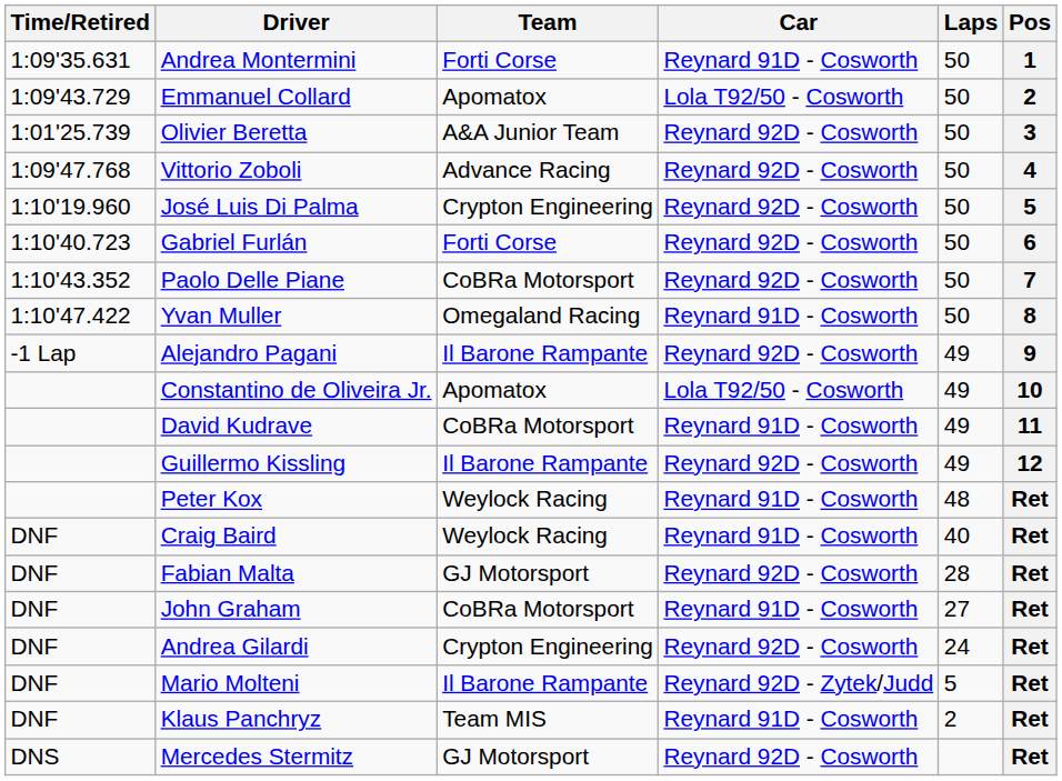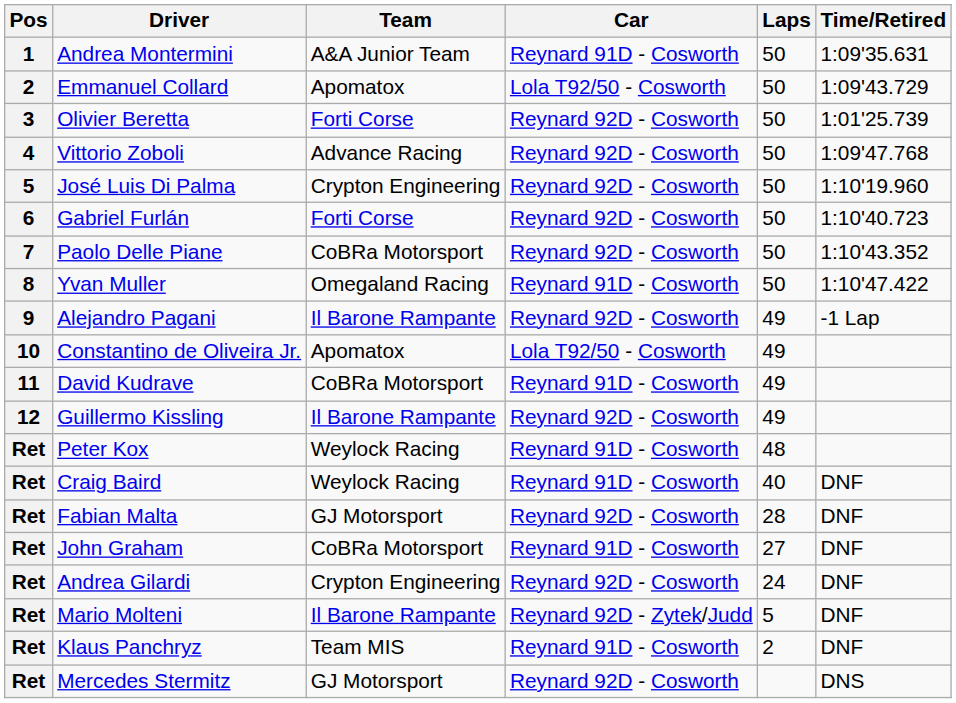 <table class="wikitable">
 <tr>
-<th>Time/Retired</th>
+<th>Pos</th>
 <th>Driver</th>
 <th>Team</th>
 <th>Car</th>
 <th>Laps</th>
-<th>Pos</th>
+<th>Time/Retired</th>
 </tr>
 <tr>
-<td>1:09'35.631</td>
+<th>1</th>
 <td> <a href='#'>Andrea Montermini</a></td>
-<td> <a href='#'>Forti Corse</a></td>
+<td> A&A Junior Team</td>
 <td><a href='#'>Reynard 91D</a> - <a href='#'>Cosworth</a></td>
 <td>50</td>
-<th>1</th>
+<td>1:09'35.631</td>
 </tr>
 <tr>
-<td>1:09'43.729</td>
+<th>2</th>
 <td> <a href='#'>Emmanuel Collard</a></td>
 <td> Apomatox</td>
 <td><a href='#'>Lola T92/50</a> - <a href='#'>Cosworth</a></td>
 <td>50</td>
-<th>2</th>
+<td>1:09'43.729</td>
 </tr>
 <tr>
-<td>1:01'25.739</td>
+<th>3</th>
 <td> <a href='#'>Olivier Beretta</a></td>
-<td> A&A Junior Team</td>
+<td> <a href='#'>Forti Corse</a></td>
 <td><a href='#'>Reynard 92D</a> - <a href='#'>Cosworth</a></td>
 <td>50</td>
-<th>3</th>
+<td>1:01'25.739</td>
 </tr>
 <tr>
-<td>1:09'47.768</td>
+<th>4</th>
 <td> <a href='#'>Vittorio Zoboli</a></td>
 <td> Advance Racing</td>
 <td><a href='#'>Reynard 92D</a> - <a href='#'>Cosworth</a></td>
 <td>50</td>
-<th>4</th>
+<td>1:09'47.768</td>
 </tr>
 <tr>
-<td>1:10'19.960</td>
+<th>5</th>
 <td> <a href='#'>José Luis Di Palma</a></td>
 <td> Crypton Engineering</td>
 <td><a href='#'>Reynard 92D</a> - <a href='#'>Cosworth</a></td>
 <td>50</td>
-<th>5</th>
+<td>1:10'19.960</td>
 </tr>
 <tr>
-<td>1:10'40.723</td>
+<th>6</th>
 <td> <a href='#'>Gabriel Furlán</a></td>
 <td> <a href='#'>Forti Corse</a></td>
 <td><a href='#'>Reynard 92D</a> - <a href='#'>Cosworth</a></td>
 <td>50</td>
-<th>6</th>
+<td>1:10'40.723</td>
 </tr>
 <tr>
-<td>1:10'43.352</td>
+<th>7</th>
 <td> <a href='#'>Paolo Delle Piane</a></td>
 <td> CoBRa Motorsport</td>
 <td><a href='#'>Reynard 92D</a> - <a href='#'>Cosworth</a></td>
 <td>50</td>
-<th>7</th>
+<td>1:10'43.352</td>
 </tr>
 <tr>
-<td>1:10'47.422</td>
+<th>8</th>
 <td> <a href='#'>Yvan Muller</a></td>
 <td> Omegaland Racing</td>
 <td><a href='#'>Reynard 91D</a> - <a href='#'>Cosworth</a></td>
 <td>50</td>
-<th>8</th>
+<td>1:10'47.422</td>
 </tr>
 <tr>
-<td>-1 Lap</td>
+<th>9</th>
 <td> <a href='#'>Alejandro Pagani</a></td>
 <td> <a href='#'>Il Barone Rampante</a></td>
 <td><a href='#'>Reynard 92D</a> - <a href='#'>Cosworth</a></td>
 <td>49</td>
-<th>9</th>
+<td>-1 Lap</td>
 </tr>
 <tr>
-<td></td>
+<th>10</th>
 <td> <a href='#'>Constantino de Oliveira Jr.</a></td>
 <td> Apomatox</td>
 <td><a href='#'>Lola T92/50</a> - <a href='#'>Cosworth</a></td>
 <td>49</td>
-<th>10</th>
+<td></td>
 </tr>
 <tr>
-<td></td>
+<th>11</th>
 <td> <a href='#'>David Kudrave</a></td>
 <td> CoBRa Motorsport</td>
 <td><a href='#'>Reynard 91D</a> - <a href='#'>Cosworth</a></td>
 <td>49</td>
-<th>11</th>
+<td></td>
 </tr>
 <tr>
-<td></td>
+<th>12</th>
 <td> <a href='#'>Guillermo Kissling</a></td>
 <td> <a href='#'>Il Barone Rampante</a></td>
 <td><a href='#'>Reynard 92D</a> - <a href='#'>Cosworth</a></td>
 <td>49</td>
-<th>12</th>
+<td></td>
 </tr>
 <tr>
-<td></td>
+<th>Ret</th>
 <td> <a href='#'>Peter Kox</a></td>
 <td> Weylock Racing</td>
 <td><a href='#'>Reynard 91D</a> - <a href='#'>Cosworth</a></td>
 <td>48</td>
-<th>Ret</th>
+<td></td>
 </tr>
 <tr>
-<td>DNF</td>
+<th>Ret</th>
 <td> <a href='#'>Craig Baird</a></td>
 <td> Weylock Racing</td>
 <td><a href='#'>Reynard 91D</a> - <a href='#'>Cosworth</a></td>
 <td>40</td>
-<th>Ret</th>
+<td>DNF</td>
 </tr>
 <tr>
-<td>DNF</td>
+<th>Ret</th>
 <td> <a href='#'>Fabian Malta</a></td>
 <td> GJ Motorsport</td>
 <td><a href='#'>Reynard 92D</a> - <a href='#'>Cosworth</a></td>
 <td>28</td>
-<th>Ret</th>
+<td>DNF</td>
 </tr>
 <tr>
-<td>DNF</td>
+<th>Ret</th>
 <td> <a href='#'>John Graham</a></td>
 <td> CoBRa Motorsport</td>
 <td><a href='#'>Reynard 91D</a> - <a href='#'>Cosworth</a></td>
 <td>27</td>
-<th>Ret</th>
+<td>DNF</td>
 </tr>
 <tr>
-<td>DNF</td>
+<th>Ret</th>
 <td> <a href='#'>Andrea Gilardi</a></td>
 <td> Crypton Engineering</td>
 <td><a href='#'>Reynard 92D</a> - <a href='#'>Cosworth</a></td>
 <td>24</td>
-<th>Ret</th>
+<td>DNF</td>
 </tr>
 <tr>
-<td>DNF</td>
+<th>Ret</th>
 <td> <a href='#'>Mario Molteni</a></td>
 <td> <a href='#'>Il Barone Rampante</a></td>
 <td><a href='#'>Reynard 92D</a> - <a href='#'>Zytek</a>/<a href='#'>Judd</a></td>
 <td>5</td>
-<th>Ret</th>
+<td>DNF</td>
 </tr>
 <tr>
-<td>DNF</td>
+<th>Ret</th>
 <td> <a href='#'>Klaus Panchryz</a></td>
 <td> Team MIS</td>
 <td><a href='#'>Reynard 91D</a> - <a href='#'>Cosworth</a></td>
 <td>2</td>
-<th>Ret</th>
+<td>DNF</td>
 </tr>
 <tr>
-<td>DNS</td>
+<th>Ret</th>
 <td> <a href='#'>Mercedes Stermitz</a></td>
 <td> GJ Motorsport</td>
 <td><a href='#'>Reynard 92D</a> - <a href='#'>Cosworth</a></td>
 <td></td>
-<th>Ret</th>
+<td>DNS</td>
 </tr>
 </table>
